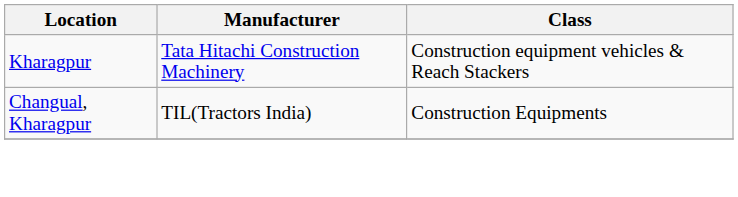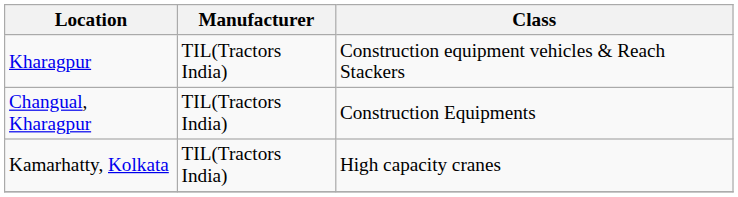 <table class="wikitable sortable" border="1">
 <tr>
 <th>Location</th>
 <th>Manufacturer</th>
 <th>Class</th>
 </tr>
 <tr>
 <td><a href='#'>Kharagpur</a></td>
-<td><a href='#'>Tata Hitachi Construction Machinery</a></td>
+<td>TIL(Tractors India)</td>
 <td>Construction equipment vehicles & Reach Stackers</td>
 </tr>
 <tr>
 <td><a href='#'>Changual</a>, <a href='#'>Kharagpur</a></td>
 <td>TIL(Tractors India)</td>
 <td>Construction Equipments</td>
 </tr>
 <tr>
+<td>Kamarhatty, <a href='#'>Kolkata</a></td>
+<td>TIL(Tractors India)</td>
+<td>High capacity cranes</td>
+</tr>
+<tr>
 </tr>
 </table>
